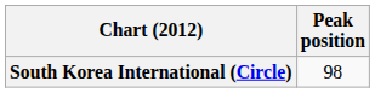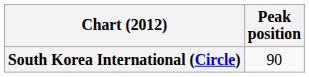 <table class="wikitable sortable plainrowheaders" style="text-align:center"">
 <tr>
 <th>Chart (2012)</th>
 <th>Peak<br>position</th>
 </tr>
 <tr>
 <th scope="row">South Korea International (<a href='#'>Circle</a>)</th>
-<td align="center">98</td>
+<td align="center">90</td>
 </tr>
 </table>
